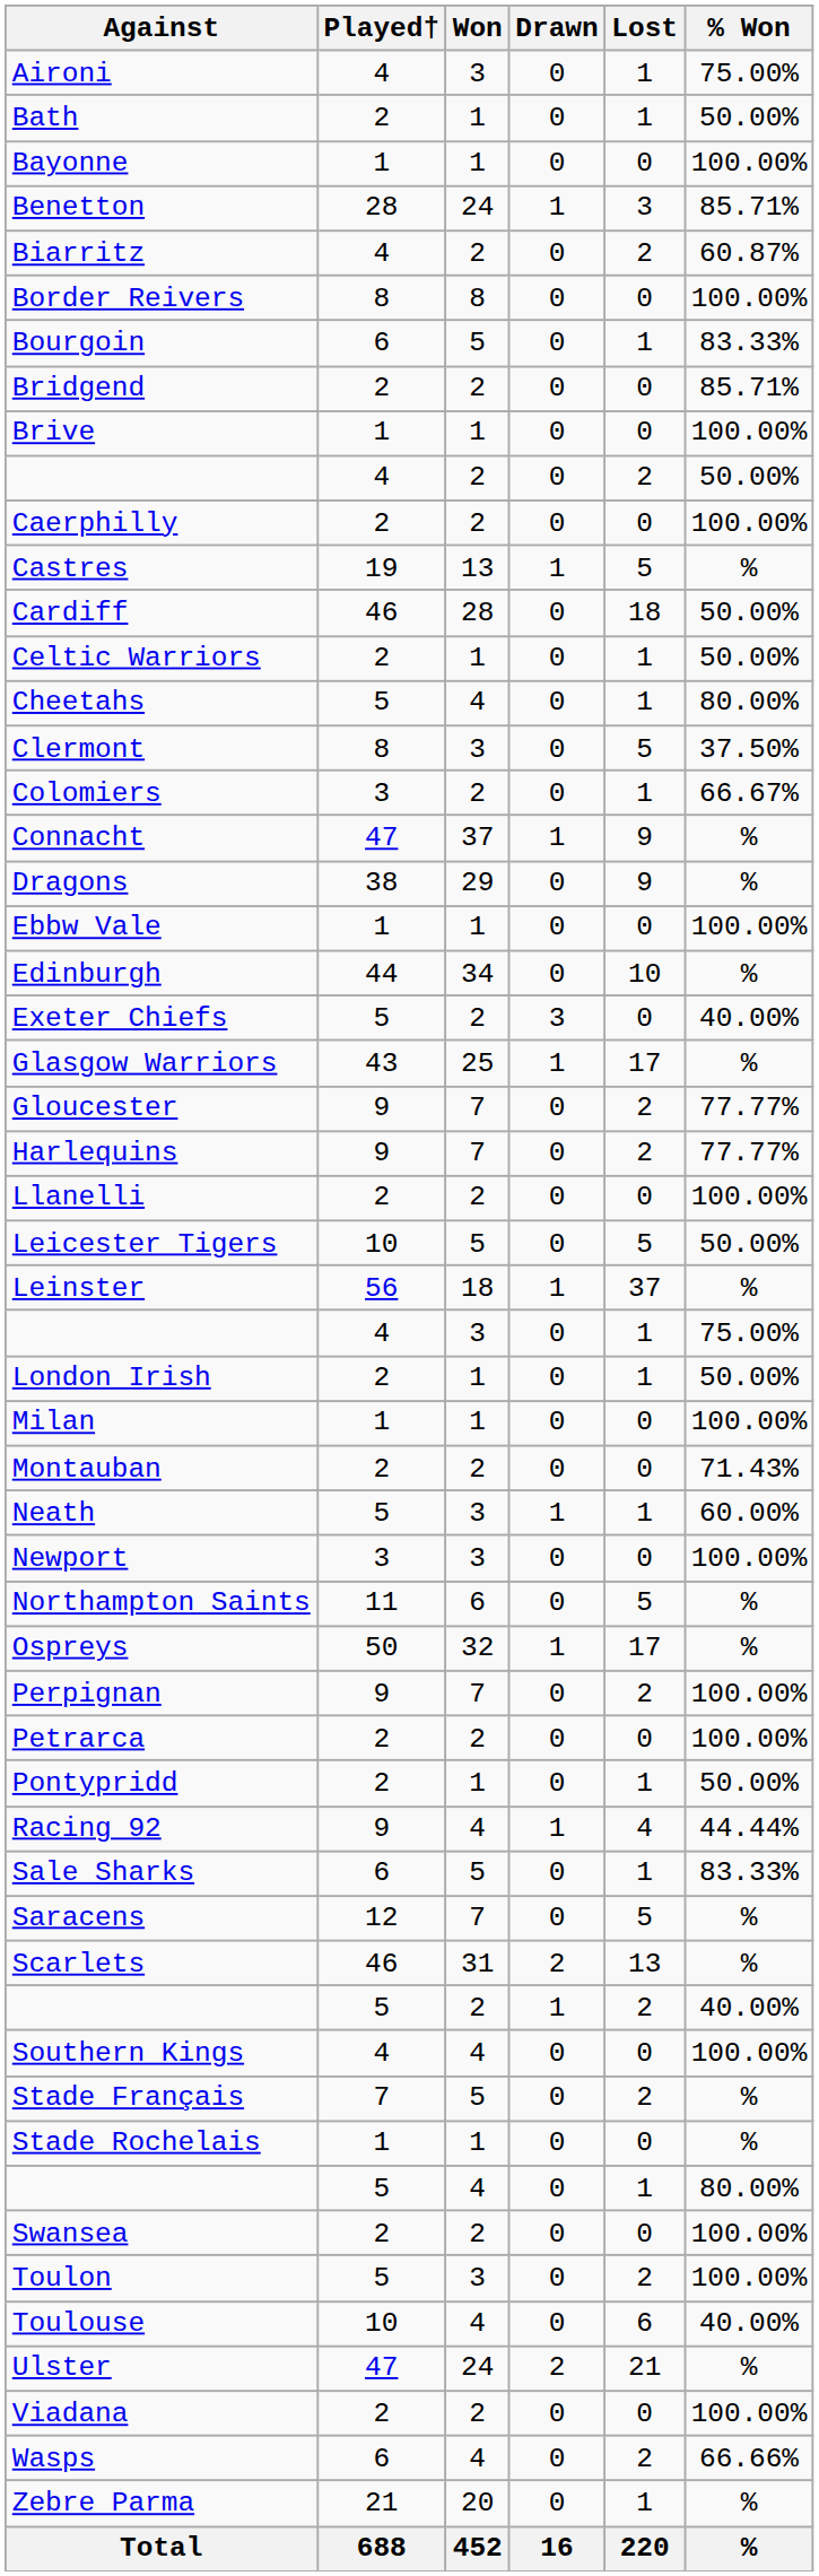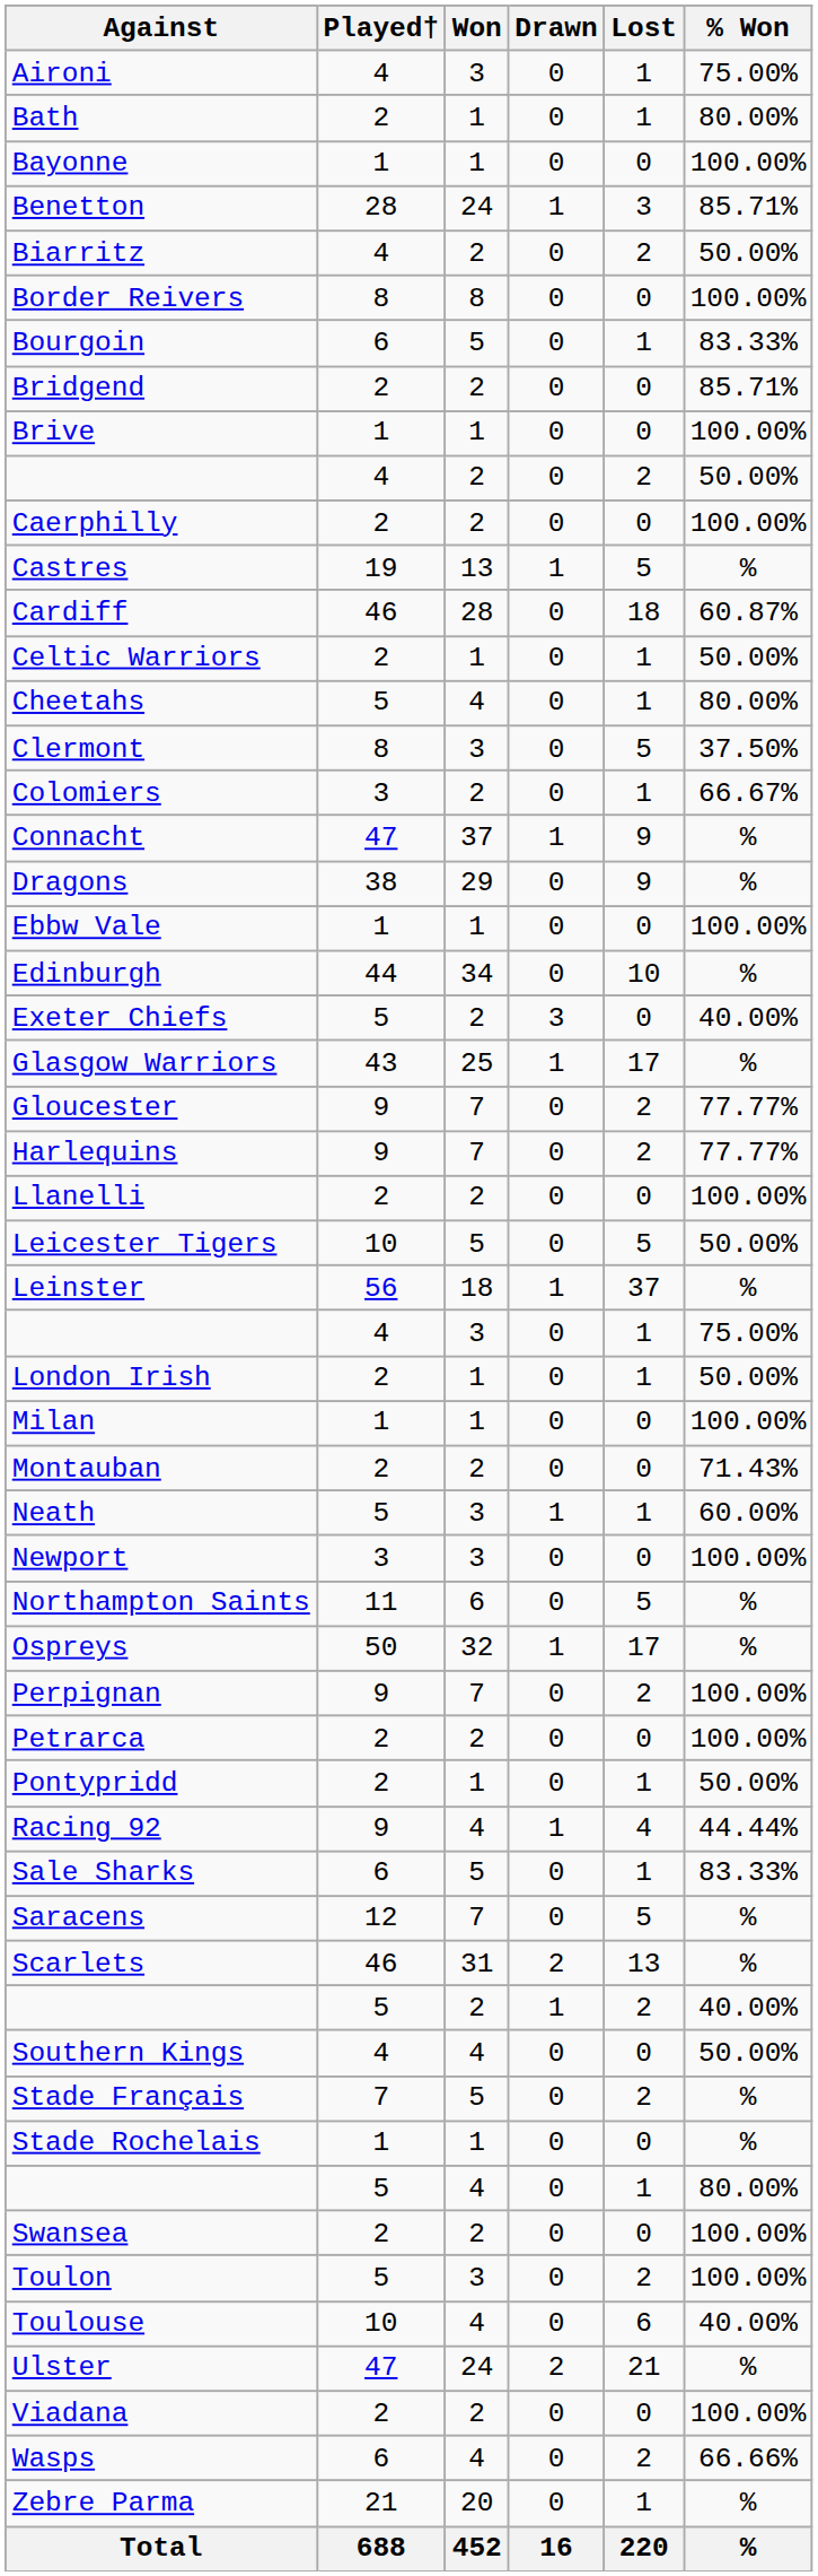 <table class = "wikitable collapsible sortable" style="text-align:center">
 <tr>
 <th>Against</th>
 <th>Played†</th>
 <th>Won</th>
 <th>Drawn</th>
 <th>Lost</th>
 <th>% Won</th>
 </tr>
 <tr>
 <td style="text-align:left;"> <a href='#'>Aironi</a></td>
 <td>4</td>
 <td>3</td>
 <td>0</td>
 <td>1</td>
 <td>75.00%</td>
 </tr>
 <tr>
 <td style="text-align:left;"> <a href='#'>Bath</a></td>
 <td>2</td>
 <td>1</td>
 <td>0</td>
 <td>1</td>
-<td>50.00%</td>
+<td>80.00%</td>
 </tr>
 <tr>
 <td style="text-align:left;"> <a href='#'>Bayonne</a></td>
 <td>1</td>
 <td>1</td>
 <td>0</td>
 <td>0</td>
 <td>100.00%</td>
 </tr>
 <tr>
 <td style="text-align:left;"> <a href='#'>Benetton</a></td>
 <td>28</td>
 <td>24</td>
 <td>1</td>
 <td>3</td>
 <td>85.71%</td>
 </tr>
 <tr>
 <td style="text-align:left;"> <a href='#'>Biarritz</a></td>
 <td>4</td>
 <td>2</td>
 <td>0</td>
 <td>2</td>
-<td>60.87%</td>
+<td>50.00%</td>
 </tr>
 <tr>
 <td style="text-align:left;"> <a href='#'>Border Reivers</a></td>
 <td>8</td>
 <td>8</td>
 <td>0</td>
 <td>0</td>
 <td>100.00%</td>
 </tr>
 <tr>
 <td style="text-align:left;"> <a href='#'>Bourgoin</a></td>
 <td>6</td>
 <td>5</td>
 <td>0</td>
 <td>1</td>
 <td>83.33%</td>
 </tr>
 <tr>
 <td style="text-align:left;"> <a href='#'>Bridgend</a></td>
 <td>2</td>
 <td>2</td>
 <td>0</td>
 <td>0</td>
 <td>85.71%</td>
 </tr>
 <tr>
 <td style="text-align:left;"> <a href='#'>Brive</a></td>
 <td>1</td>
 <td>1</td>
 <td>0</td>
 <td>0</td>
 <td>100.00%</td>
 </tr>
 <tr>
 <td style="text-align:left;"> </td>
 <td>4</td>
 <td>2</td>
 <td>0</td>
 <td>2</td>
 <td>50.00%</td>
 </tr>
 <tr>
 <td style="text-align:left;"> <a href='#'>Caerphilly</a></td>
 <td>2</td>
 <td>2</td>
 <td>0</td>
 <td>0</td>
 <td>100.00%</td>
 </tr>
 <tr>
 <td style="text-align:left;"> <a href='#'>Castres</a></td>
 <td>19</td>
 <td>13</td>
 <td>1</td>
 <td>5</td>
 <td>%</td>
 </tr>
 <tr>
 <td style="text-align:left;"> <a href='#'>Cardiff</a></td>
 <td>46</td>
 <td>28</td>
 <td>0</td>
 <td>18</td>
-<td>50.00%</td>
+<td>60.87%</td>
 </tr>
 <tr>
 <td style="text-align:left;"> <a href='#'>Celtic Warriors</a></td>
 <td>2</td>
 <td>1</td>
 <td>0</td>
 <td>1</td>
 <td>50.00%</td>
 </tr>
 <tr>
 <td style="text-align:left;"> <a href='#'>Cheetahs</a></td>
 <td>5</td>
 <td>4</td>
 <td>0</td>
 <td>1</td>
 <td>80.00%</td>
 </tr>
 <tr>
 <td style="text-align:left;"> <a href='#'>Clermont</a></td>
 <td>8</td>
 <td>3</td>
 <td>0</td>
 <td>5</td>
 <td>37.50%</td>
 </tr>
 <tr>
 <td style="text-align:left;"> <a href='#'>Colomiers</a></td>
 <td>3</td>
 <td>2</td>
 <td>0</td>
 <td>1</td>
 <td>66.67%</td>
 </tr>
 <tr>
 <td style="text-align:left;"> <a href='#'>Connacht</a></td>
 <td><a href='#'>47</a></td>
 <td>37</td>
 <td>1</td>
 <td>9</td>
 <td>%</td>
 </tr>
 <tr>
 <td style="text-align:left;"> <a href='#'>Dragons</a></td>
 <td>38</td>
 <td>29</td>
 <td>0</td>
 <td>9</td>
 <td>%</td>
 </tr>
 <tr>
 <td style="text-align:left;"> <a href='#'>Ebbw Vale</a></td>
 <td>1</td>
 <td>1</td>
 <td>0</td>
 <td>0</td>
 <td>100.00%</td>
 </tr>
 <tr>
 <td style="text-align:left;"> <a href='#'>Edinburgh</a></td>
 <td>44</td>
 <td>34</td>
 <td>0</td>
 <td>10</td>
 <td>%</td>
 </tr>
 <tr>
 <td style="text-align:left;"> <a href='#'>Exeter Chiefs</a></td>
 <td>5</td>
 <td>2</td>
 <td>3</td>
 <td>0</td>
 <td>40.00%</td>
 </tr>
 <tr>
 <td style="text-align:left;"> <a href='#'>Glasgow Warriors</a></td>
 <td>43</td>
 <td>25</td>
 <td>1</td>
 <td>17</td>
 <td>%</td>
 </tr>
 <tr>
 <td style="text-align:left;"> <a href='#'>Gloucester</a></td>
 <td>9</td>
 <td>7</td>
 <td>0</td>
 <td>2</td>
 <td>77.77%</td>
 </tr>
 <tr>
 <td style="text-align:left;"> <a href='#'>Harlequins</a></td>
 <td>9</td>
 <td>7</td>
 <td>0</td>
 <td>2</td>
 <td>77.77%</td>
 </tr>
 <tr>
 <td style="text-align:left;"> <a href='#'>Llanelli</a></td>
 <td>2</td>
 <td>2</td>
 <td>0</td>
 <td>0</td>
 <td>100.00%</td>
 </tr>
 <tr>
 <td style="text-align:left;"> <a href='#'>Leicester Tigers</a></td>
 <td>10</td>
 <td>5</td>
 <td>0</td>
 <td>5</td>
 <td>50.00%</td>
 </tr>
 <tr>
 <td style="text-align:left;"> <a href='#'>Leinster</a></td>
 <td><a href='#'>56</a></td>
 <td>18</td>
 <td>1</td>
 <td>37</td>
 <td>%</td>
 </tr>
 <tr>
 <td style="text-align:left;"> </td>
 <td>4</td>
 <td>3</td>
 <td>0</td>
 <td>1</td>
 <td>75.00%</td>
 </tr>
 <tr>
 <td style="text-align:left;"> <a href='#'>London Irish</a></td>
 <td>2</td>
 <td>1</td>
 <td>0</td>
 <td>1</td>
 <td>50.00%</td>
 </tr>
 <tr>
 <td style="text-align:left;"> <a href='#'>Milan</a></td>
 <td>1</td>
 <td>1</td>
 <td>0</td>
 <td>0</td>
 <td>100.00%</td>
 </tr>
 <tr>
 <td style="text-align:left;"> <a href='#'>Montauban</a></td>
 <td>2</td>
 <td>2</td>
 <td>0</td>
 <td>0</td>
 <td>71.43%</td>
 </tr>
 <tr>
 <td style="text-align:left;"> <a href='#'>Neath</a></td>
 <td>5</td>
 <td>3</td>
 <td>1</td>
 <td>1</td>
 <td>60.00%</td>
 </tr>
 <tr>
 <td style="text-align:left;"> <a href='#'>Newport</a></td>
 <td>3</td>
 <td>3</td>
 <td>0</td>
 <td>0</td>
 <td>100.00%</td>
 </tr>
 <tr>
 <td style="text-align:left;"> <a href='#'>Northampton Saints</a></td>
 <td>11</td>
 <td>6</td>
 <td>0</td>
 <td>5</td>
 <td>%</td>
 </tr>
 <tr>
 <td style="text-align:left;"> <a href='#'>Ospreys</a></td>
 <td>50</td>
 <td>32</td>
 <td>1</td>
 <td>17</td>
 <td>%</td>
 </tr>
 <tr>
 <td style="text-align:left;"> <a href='#'>Perpignan</a></td>
 <td>9</td>
 <td>7</td>
 <td>0</td>
 <td>2</td>
 <td>100.00%</td>
 </tr>
 <tr>
 <td style="text-align:left;"> <a href='#'>Petrarca</a></td>
 <td>2</td>
 <td>2</td>
 <td>0</td>
 <td>0</td>
 <td>100.00%</td>
 </tr>
 <tr>
 <td style="text-align:left;"> <a href='#'>Pontypridd</a></td>
 <td>2</td>
 <td>1</td>
 <td>0</td>
 <td>1</td>
 <td>50.00%</td>
 </tr>
 <tr>
 <td style="text-align:left;"> <a href='#'>Racing 92</a></td>
 <td>9</td>
 <td>4</td>
 <td>1</td>
 <td>4</td>
 <td>44.44%</td>
 </tr>
 <tr>
 <td style="text-align:left;"> <a href='#'>Sale Sharks</a></td>
 <td>6</td>
 <td>5</td>
 <td>0</td>
 <td>1</td>
 <td>83.33%</td>
 </tr>
 <tr>
 <td style="text-align:left;"> <a href='#'>Saracens</a></td>
 <td>12</td>
 <td>7</td>
 <td>0</td>
 <td>5</td>
 <td>%</td>
 </tr>
 <tr>
 <td style="text-align:left;"> <a href='#'>Scarlets</a></td>
 <td>46</td>
 <td>31</td>
 <td>2</td>
 <td>13</td>
 <td>%</td>
 </tr>
 <tr>
 <td style="text-align:left;"> </td>
 <td>5</td>
 <td>2</td>
 <td>1</td>
 <td>2</td>
 <td>40.00%</td>
 </tr>
 <tr>
 <td style="text-align:left;"> <a href='#'>Southern Kings</a></td>
 <td>4</td>
 <td>4</td>
 <td>0</td>
 <td>0</td>
-<td>100.00%</td>
+<td>50.00%</td>
 </tr>
 <tr>
 <td style="text-align:left;"> <a href='#'>Stade Français</a></td>
 <td>7</td>
 <td>5</td>
 <td>0</td>
 <td>2</td>
 <td>%</td>
 </tr>
 <tr>
 <td style="text-align:left;"> <a href='#'>Stade Rochelais</a></td>
 <td>1</td>
 <td>1</td>
 <td>0</td>
 <td>0</td>
 <td>%</td>
 </tr>
 <tr>
 <td style="text-align:left;"> </td>
 <td>5</td>
 <td>4</td>
 <td>0</td>
 <td>1</td>
 <td>80.00%</td>
 </tr>
 <tr>
 <td style="text-align:left;"> <a href='#'>Swansea</a></td>
 <td>2</td>
 <td>2</td>
 <td>0</td>
 <td>0</td>
 <td>100.00%</td>
 </tr>
 <tr>
 <td style="text-align:left;"> <a href='#'>Toulon</a></td>
 <td>5</td>
 <td>3</td>
 <td>0</td>
 <td>2</td>
 <td>100.00%</td>
 </tr>
 <tr>
 <td style="text-align:left;"> <a href='#'>Toulouse</a></td>
 <td>10</td>
 <td>4</td>
 <td>0</td>
 <td>6</td>
 <td>40.00%</td>
 </tr>
 <tr>
 <td style="text-align:left;"> <a href='#'>Ulster</a></td>
 <td><a href='#'>47</a></td>
 <td>24</td>
 <td>2</td>
 <td>21</td>
 <td>%</td>
 </tr>
 <tr>
 <td style="text-align:left;"> <a href='#'>Viadana</a></td>
 <td>2</td>
 <td>2</td>
 <td>0</td>
 <td>0</td>
 <td>100.00%</td>
 </tr>
 <tr>
 <td style="text-align:left;"> <a href='#'>Wasps</a></td>
 <td>6</td>
 <td>4</td>
 <td>0</td>
 <td>2</td>
 <td>66.66%</td>
 </tr>
 <tr>
 <td style="text-align:left;"> <a href='#'>Zebre Parma</a></td>
 <td>21</td>
 <td>20</td>
 <td>0</td>
 <td>1</td>
 <td>%</td>
 </tr>
 <tr class="sortbottom">
 <th>Total</th>
 <th>688</th>
 <th>452</th>
 <th>16</th>
 <th>220</th>
 <th>%</th>
 </tr>
 </table>
